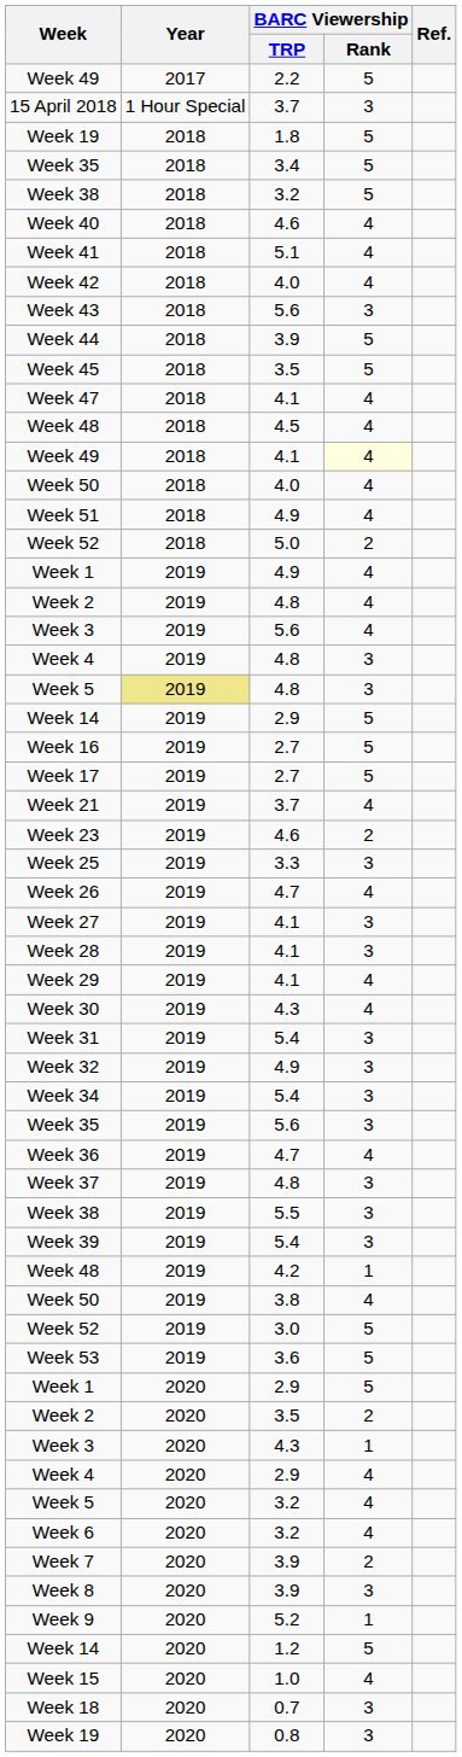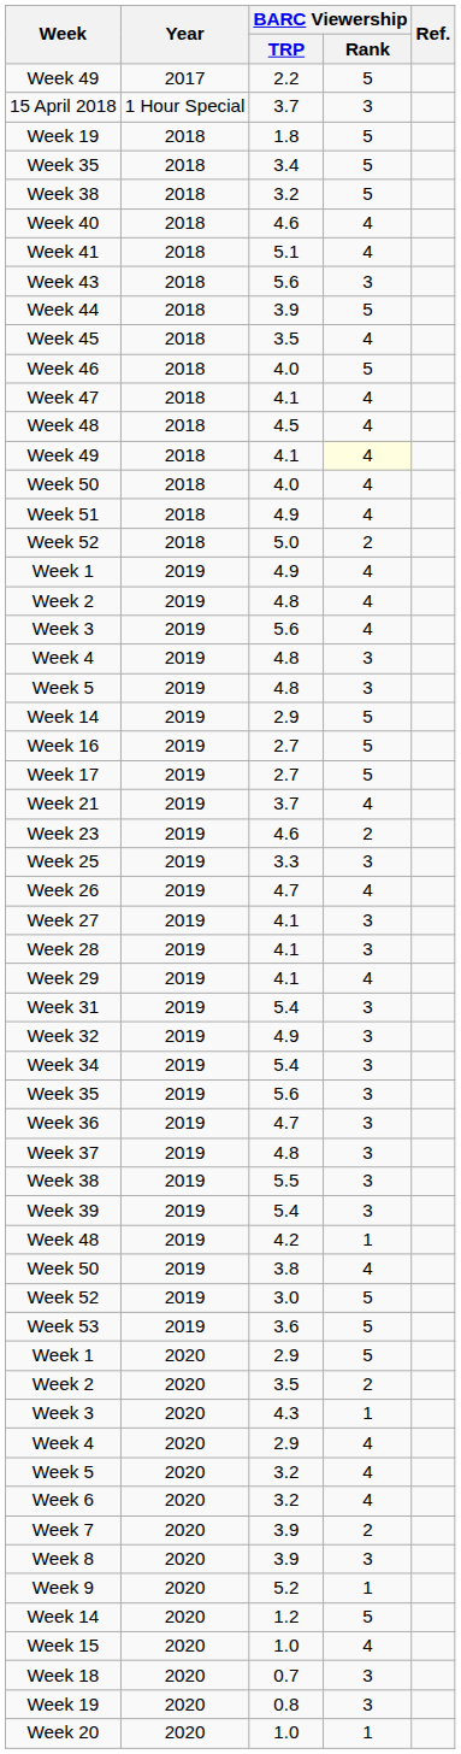 <table class="wikitable sortable" style="text-align:center">
 <tr>
 <th rowspan="2">Week</th>
 <th rowspan="2">Year</th>
 <th colspan="2"><a href='#'>BARC</a> Viewership</th>
 <th rowspan="2">Ref.</th>
 </tr>
 <tr>
 <th><a href='#'>TRP</a></th>
 <th>Rank</th>
 </tr>
 <tr>
 <td>Week 49</td>
 <td>2017</td>
 <td>2.2</td>
 <td>5</td>
 <td></td>
 </tr>
 <tr>
 <td>15 April 2018</td>
 <td>1 Hour Special</td>
 <td>3.7</td>
 <td>3</td>
 <td></td>
 </tr>
 <tr>
 <td>Week 19</td>
 <td>2018</td>
 <td>1.8</td>
 <td>5</td>
 <td></td>
 </tr>
 <tr>
 <td>Week 35</td>
 <td>2018</td>
 <td>3.4</td>
 <td>5</td>
 <td></td>
 </tr>
 <tr>
 <td>Week 38</td>
 <td>2018</td>
 <td>3.2</td>
 <td>5</td>
 <td></td>
 </tr>
 <tr>
 <td>Week 40</td>
 <td>2018</td>
 <td>4.6</td>
 <td>4</td>
 <td></td>
 </tr>
 <tr>
 <td>Week 41</td>
 <td>2018</td>
 <td>5.1</td>
 <td>4</td>
 <td></td>
 </tr>
 <tr>
-<td>Week 42</td>
-<td>2018</td>
-<td>4.0</td>
-<td>4</td>
-<td></td>
-</tr>
-<tr>
 <td>Week 43</td>
 <td>2018</td>
 <td>5.6</td>
 <td>3</td>
 <td></td>
 </tr>
 <tr>
 <td>Week 44</td>
 <td>2018</td>
 <td>3.9</td>
 <td>5</td>
 <td></td>
 </tr>
 <tr>
 <td>Week 45</td>
 <td>2018</td>
 <td>3.5</td>
+<td>4</td>
+<td></td>
+</tr>
+<tr>
+<td>Week 46</td>
+<td>2018</td>
+<td>4.0</td>
 <td>5</td>
 <td></td>
 </tr>
 <tr>
 <td>Week 47</td>
 <td>2018</td>
 <td>4.1</td>
 <td>4</td>
 <td></td>
 </tr>
 <tr>
 <td>Week 48</td>
 <td>2018</td>
 <td>4.5</td>
 <td>4</td>
 <td></td>
 </tr>
 <tr>
 <td>Week 49</td>
 <td>2018</td>
 <td>4.1</td>
 <td style="background: lightyellow;">4</td>
 <td></td>
 </tr>
 <tr>
 <td>Week 50</td>
 <td>2018</td>
 <td>4.0</td>
 <td>4</td>
 <td></td>
 </tr>
 <tr>
 <td>Week 51</td>
 <td>2018</td>
 <td>4.9</td>
 <td>4</td>
 <td></td>
 </tr>
 <tr>
 <td>Week 52</td>
 <td>2018</td>
 <td>5.0</td>
 <td>2</td>
 <td></td>
 </tr>
 <tr>
 <td>Week 1</td>
 <td>2019</td>
 <td>4.9</td>
 <td>4</td>
 <td></td>
 </tr>
 <tr>
 <td>Week 2</td>
 <td>2019</td>
 <td>4.8</td>
 <td>4</td>
 <td></td>
 </tr>
 <tr>
 <td>Week 3</td>
 <td>2019</td>
 <td>5.6</td>
 <td>4</td>
 <td></td>
 </tr>
 <tr>
 <td>Week 4</td>
 <td>2019</td>
 <td>4.8</td>
 <td>3</td>
 <td></td>
 </tr>
 <tr>
 <td>Week 5</td>
-<td style="background: khaki;">2019</td>
+<td>2019</td>
 <td>4.8</td>
 <td>3</td>
 <td></td>
 </tr>
 <tr>
 <td>Week 14</td>
 <td>2019</td>
 <td>2.9</td>
 <td>5</td>
 <td></td>
 </tr>
 <tr>
 <td>Week 16</td>
 <td>2019</td>
 <td>2.7</td>
 <td>5</td>
 <td></td>
 </tr>
 <tr>
 <td>Week 17</td>
 <td>2019</td>
 <td>2.7</td>
 <td>5</td>
 <td></td>
 </tr>
 <tr>
 <td>Week 21</td>
 <td>2019</td>
 <td>3.7</td>
 <td>4</td>
 <td></td>
 </tr>
 <tr>
 <td>Week 23</td>
 <td>2019</td>
 <td>4.6</td>
 <td>2</td>
 <td></td>
 </tr>
 <tr>
 <td>Week 25</td>
 <td>2019</td>
 <td>3.3</td>
 <td>3</td>
 <td></td>
 </tr>
 <tr>
 <td>Week 26</td>
 <td>2019</td>
 <td>4.7</td>
 <td>4</td>
 <td></td>
 </tr>
 <tr>
 <td>Week 27</td>
 <td>2019</td>
 <td>4.1</td>
 <td>3</td>
 <td></td>
 </tr>
 <tr>
 <td>Week 28</td>
 <td>2019</td>
 <td>4.1</td>
 <td>3</td>
 <td></td>
 </tr>
 <tr>
 <td>Week 29</td>
 <td>2019</td>
 <td>4.1</td>
 <td>4</td>
 <td></td>
 </tr>
 <tr>
-<td>Week 30</td>
-<td>2019</td>
-<td>4.3</td>
-<td>4</td>
-<td></td>
-</tr>
-<tr>
 <td>Week 31</td>
 <td>2019</td>
 <td>5.4</td>
 <td>3</td>
 <td></td>
 </tr>
 <tr>
 <td>Week 32</td>
 <td>2019</td>
 <td>4.9</td>
 <td>3</td>
 <td></td>
 </tr>
 <tr>
 <td>Week 34</td>
 <td>2019</td>
 <td>5.4</td>
 <td>3</td>
 <td></td>
 </tr>
 <tr>
 <td>Week 35</td>
 <td>2019</td>
 <td>5.6</td>
 <td>3</td>
 <td></td>
 </tr>
 <tr>
 <td>Week 36</td>
 <td>2019</td>
 <td>4.7</td>
-<td>4</td>
+<td>3</td>
 <td></td>
 </tr>
 <tr>
 <td>Week 37</td>
 <td>2019</td>
 <td>4.8</td>
 <td>3</td>
 <td></td>
 </tr>
 <tr>
 <td>Week 38</td>
 <td>2019</td>
 <td>5.5</td>
 <td>3</td>
 <td></td>
 </tr>
 <tr>
 <td>Week 39</td>
 <td>2019</td>
 <td>5.4</td>
 <td>3</td>
 <td></td>
 </tr>
 <tr>
 <td>Week 48</td>
 <td>2019</td>
 <td>4.2</td>
 <td>1</td>
 <td></td>
 </tr>
 <tr>
 <td>Week 50</td>
 <td>2019</td>
 <td>3.8</td>
 <td>4</td>
 <td></td>
 </tr>
 <tr>
 <td>Week 52</td>
 <td>2019</td>
 <td>3.0</td>
 <td>5</td>
 <td></td>
 </tr>
 <tr>
 <td>Week 53</td>
 <td>2019</td>
 <td>3.6</td>
 <td>5</td>
 <td></td>
 </tr>
 <tr>
 <td>Week 1</td>
 <td>2020</td>
 <td>2.9</td>
 <td>5</td>
 <td></td>
 </tr>
 <tr>
 <td>Week 2</td>
 <td>2020</td>
 <td>3.5</td>
 <td>2</td>
 <td></td>
 </tr>
 <tr>
 <td>Week 3</td>
 <td>2020</td>
 <td>4.3</td>
 <td>1</td>
 <td></td>
 </tr>
 <tr>
 <td>Week 4</td>
 <td>2020</td>
 <td>2.9</td>
 <td>4</td>
 <td></td>
 </tr>
 <tr>
 <td>Week 5</td>
 <td>2020</td>
 <td>3.2</td>
 <td>4</td>
 <td></td>
 </tr>
 <tr>
 <td>Week 6</td>
 <td>2020</td>
 <td>3.2</td>
 <td>4</td>
 <td></td>
 </tr>
 <tr>
 <td>Week 7</td>
 <td>2020</td>
 <td>3.9</td>
 <td>2</td>
 <td></td>
 </tr>
 <tr>
 <td>Week 8</td>
 <td>2020</td>
 <td>3.9</td>
 <td>3</td>
 <td></td>
 </tr>
 <tr>
 <td>Week 9</td>
 <td>2020</td>
 <td>5.2</td>
 <td>1</td>
 <td></td>
 </tr>
 <tr>
 <td>Week 14</td>
 <td>2020</td>
 <td>1.2</td>
 <td>5</td>
 <td></td>
 </tr>
 <tr>
 <td>Week 15</td>
 <td>2020</td>
 <td>1.0</td>
 <td>4</td>
 <td></td>
 </tr>
 <tr>
 <td>Week 18</td>
 <td>2020</td>
 <td>0.7</td>
 <td>3</td>
 <td></td>
 </tr>
 <tr>
 <td>Week 19</td>
 <td>2020</td>
 <td>0.8</td>
 <td>3</td>
 <td></td>
 </tr>
+<tr>
+<td>Week 20</td>
+<td>2020</td>
+<td>1.0</td>
+<td>1</td>
+<td></td>
+</tr>
 </table>
